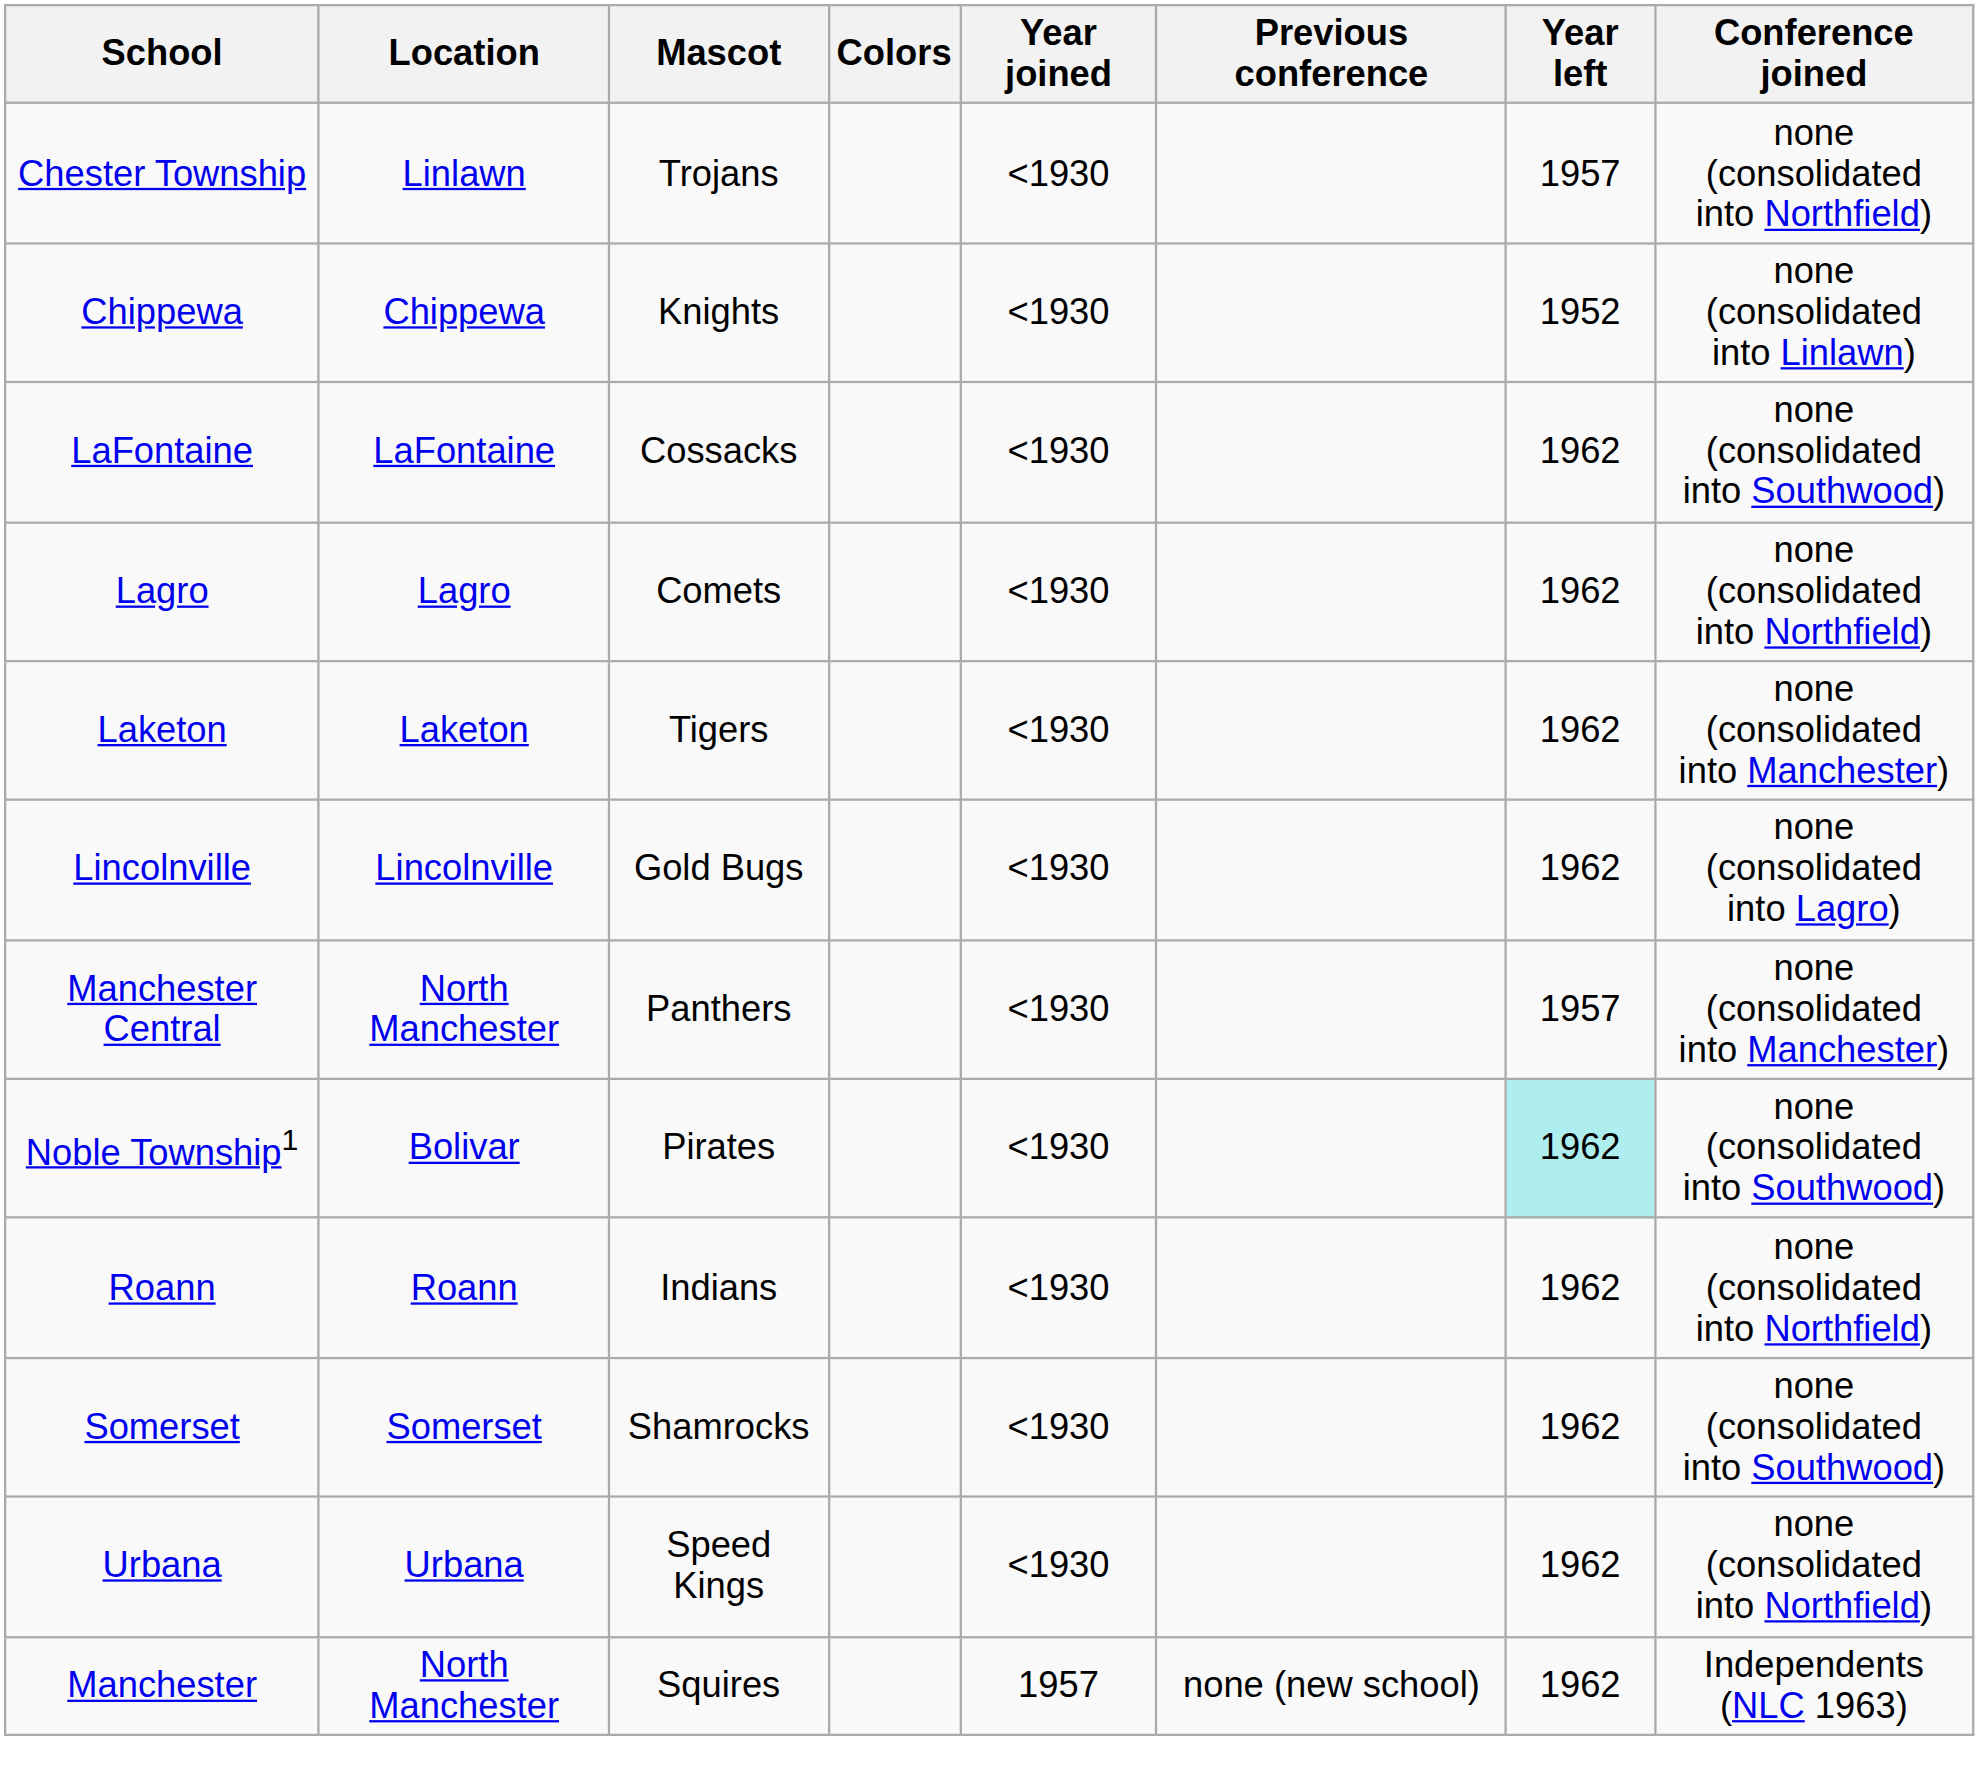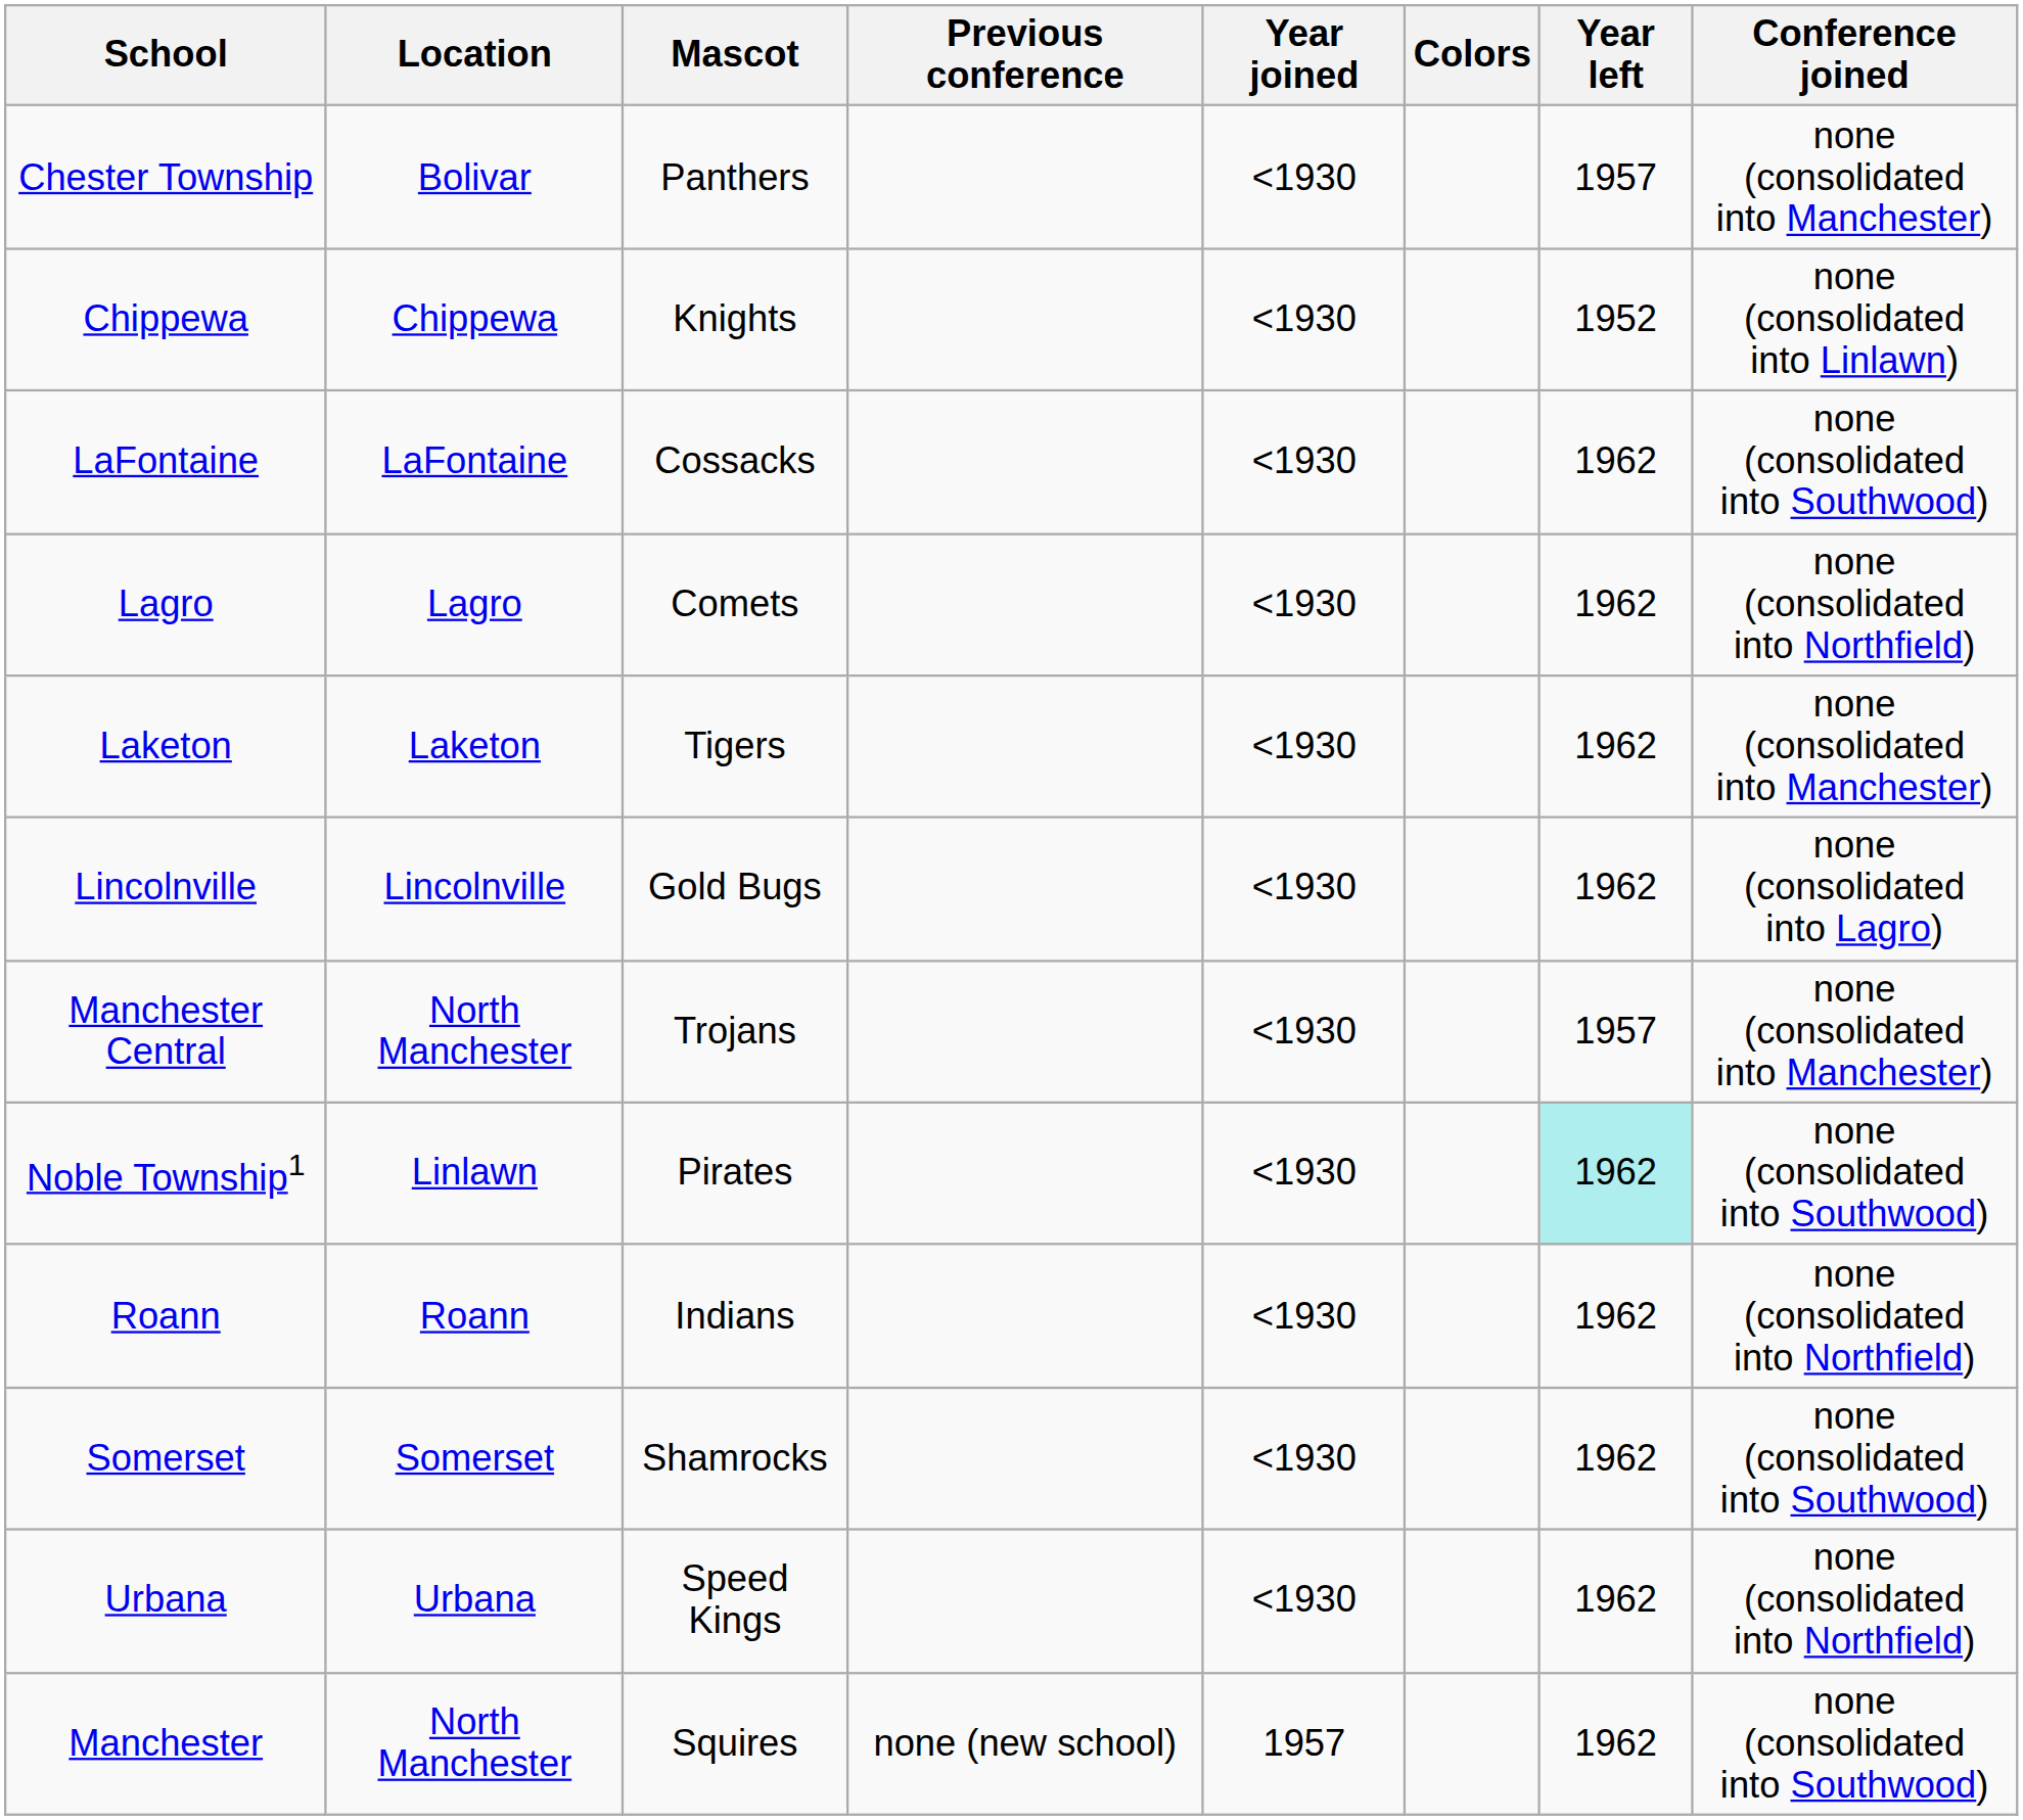 <table class="wikitable" style="text-align:center;">
 <tr>
 <th>School</th>
 <th>Location</th>
 <th>Mascot</th>
+<th>Previous conference</th>
+<th>Year joined</th>
 <th>Colors</th>
-<th>Year joined</th>
-<th>Previous conference</th>
 <th>Year left</th>
 <th>Conference joined</th>
 </tr>
 <tr>
 <td><a href='#'>Chester Township</a></td>
-<td><a href='#'>Linlawn</a></td>
-<td>Trojans</td>
+<td><a href='#'>Bolivar</a></td>
+<td>Panthers</td>
+<td></td>
+<td><1930</td>
 <td> </td>
-<td><1930</td>
-<td></td>
 <td>1957</td>
-<td>none (consolidated<br>into <a href='#'>Northfield</a>)</td>
+<td>none (consolidated<br>into <a href='#'>Manchester</a>)</td>
 </tr>
 <tr>
 <td><a href='#'>Chippewa</a></td>
 <td><a href='#'>Chippewa</a></td>
 <td>Knights</td>
+<td></td>
+<td><1930</td>
 <td> </td>
-<td><1930</td>
-<td></td>
 <td>1952</td>
 <td>none (consolidated<br>into <a href='#'>Linlawn</a>)</td>
 </tr>
 <tr>
 <td><a href='#'>LaFontaine</a></td>
 <td><a href='#'>LaFontaine</a></td>
 <td>Cossacks</td>
+<td></td>
+<td><1930</td>
 <td> </td>
-<td><1930</td>
-<td></td>
 <td>1962</td>
 <td>none (consolidated<br>into <a href='#'>Southwood</a>)</td>
 </tr>
 <tr>
 <td><a href='#'>Lagro</a></td>
 <td><a href='#'>Lagro</a></td>
 <td>Comets</td>
+<td></td>
+<td><1930</td>
 <td> </td>
-<td><1930</td>
-<td></td>
 <td>1962</td>
 <td>none (consolidated<br>into <a href='#'>Northfield</a>)</td>
 </tr>
 <tr>
 <td><a href='#'>Laketon</a></td>
 <td><a href='#'>Laketon</a></td>
 <td>Tigers</td>
+<td></td>
+<td><1930</td>
 <td> </td>
-<td><1930</td>
-<td></td>
 <td>1962</td>
 <td>none (consolidated<br>into <a href='#'>Manchester</a>)</td>
 </tr>
 <tr>
 <td><a href='#'>Lincolnville</a></td>
 <td><a href='#'>Lincolnville</a></td>
 <td>Gold Bugs</td>
+<td></td>
+<td><1930</td>
 <td> </td>
-<td><1930</td>
-<td></td>
 <td>1962</td>
 <td>none (consolidated<br>into <a href='#'>Lagro</a>)</td>
 </tr>
 <tr>
 <td><a href='#'>Manchester Central</a></td>
 <td><a href='#'>North Manchester</a></td>
-<td>Panthers</td>
+<td>Trojans</td>
+<td></td>
+<td><1930</td>
 <td> </td>
-<td><1930</td>
-<td></td>
 <td>1957</td>
 <td>none (consolidated<br>into <a href='#'>Manchester</a>)</td>
 </tr>
 <tr>
 <td><a href='#'>Noble Township</a><sup>1</sup></td>
-<td><a href='#'>Bolivar</a></td>
+<td><a href='#'>Linlawn</a></td>
 <td>Pirates</td>
+<td></td>
+<td><1930</td>
 <td> </td>
-<td><1930</td>
-<td></td>
 <td style="background: paleturquoise;">1962</td>
 <td>none (consolidated<br>into <a href='#'>Southwood</a>)</td>
 </tr>
 <tr>
 <td><a href='#'>Roann</a></td>
 <td><a href='#'>Roann</a></td>
 <td>Indians</td>
+<td></td>
+<td><1930</td>
 <td> </td>
-<td><1930</td>
-<td></td>
 <td>1962</td>
 <td>none (consolidated<br>into <a href='#'>Northfield</a>)</td>
 </tr>
 <tr>
 <td><a href='#'>Somerset</a></td>
 <td><a href='#'>Somerset</a></td>
 <td>Shamrocks</td>
+<td></td>
+<td><1930</td>
 <td> </td>
-<td><1930</td>
-<td></td>
 <td>1962</td>
 <td>none (consolidated<br>into <a href='#'>Southwood</a>)</td>
 </tr>
 <tr>
 <td><a href='#'>Urbana</a></td>
 <td><a href='#'>Urbana</a></td>
 <td>Speed Kings</td>
+<td></td>
+<td><1930</td>
 <td> </td>
-<td><1930</td>
-<td></td>
 <td>1962</td>
 <td>none (consolidated<br>into <a href='#'>Northfield</a>)</td>
 </tr>
 <tr>
 <td><a href='#'>Manchester</a></td>
 <td><a href='#'>North <br> Manchester</a></td>
 <td>Squires</td>
+<td>none (new school)</td>
+<td>1957</td>
 <td> </td>
-<td>1957</td>
-<td>none (new school)</td>
 <td>1962</td>
-<td>Independents<br>(<a href='#'>NLC</a> 1963)</td>
+<td>none (consolidated<br>into <a href='#'>Southwood</a>)</td>
 </tr>
 </table>
